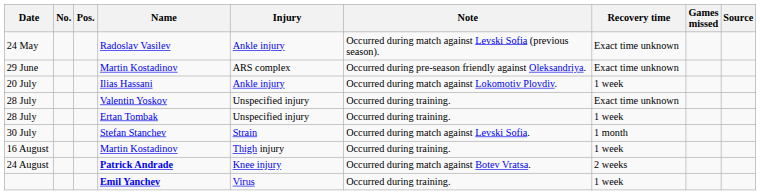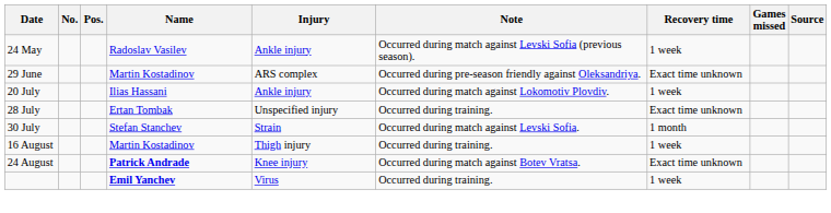 <table class="wikitable">
 <tr>
 <th style="width:70px;">Date</th>
 <th style="width:20px;">No.</th>
 <th style="width:30px;">Pos.</th>
 <th style="width:200px;">Name</th>
 <th style="width:170px;">Injury</th>
 <th style="width:380px;">Note</th>
 <th style="width:140px;">Recovery time</th>
 <th style="width:40px;">Games missed</th>
 <th style="width:20px;">Source</th>
 </tr>
 <tr>
 <td>24 May</td>
 <td></td>
 <td></td>
 <td> <a href='#'>Radoslav Vasilev</a></td>
 <td><a href='#'>Ankle injury</a></td>
 <td>Occurred during match against <a href='#'>Levski Sofia</a> (previous season).</td>
-<td>Exact time unknown</td>
+<td>1 week</td>
 <td></td>
 <td></td>
 </tr>
 <tr>
 <td>29 June</td>
 <td></td>
 <td></td>
 <td> <a href='#'>Martin Kostadinov</a></td>
 <td>ARS complex</td>
 <td>Occurred during pre-season friendly against <a href='#'>Oleksandriya</a>.</td>
 <td>Exact time unknown</td>
 <td></td>
 <td></td>
 </tr>
 <tr>
 <td>20 July</td>
 <td></td>
 <td></td>
 <td> <a href='#'>Ilias Hassani</a></td>
 <td><a href='#'>Ankle injury</a></td>
 <td>Occurred during match against <a href='#'>Lokomotiv Plovdiv</a>.</td>
 <td>1 week</td>
 <td></td>
 <td></td>
 </tr>
 <tr>
 <td>28 July</td>
 <td></td>
 <td></td>
-<td> <a href='#'>Valentin Yoskov</a></td>
+<td> <a href='#'>Ertan Tombak</a></td>
 <td>Unspecified injury</td>
 <td>Occurred during training.</td>
 <td>Exact time unknown</td>
-<td></td>
-<td></td>
-</tr>
-<tr>
-<td>28 July</td>
-<td></td>
-<td></td>
-<td> <a href='#'>Ertan Tombak</a></td>
-<td>Unspecified injury</td>
-<td>Occurred during training.</td>
-<td>1 week</td>
 <td></td>
 <td></td>
 </tr>
 <tr>
 <td>30 July</td>
 <td></td>
 <td></td>
 <td> <a href='#'>Stefan Stanchev</a></td>
 <td><a href='#'>Strain</a></td>
 <td>Occurred during match against <a href='#'>Levski Sofia</a>.</td>
 <td>1 month</td>
 <td></td>
 <td></td>
 </tr>
 <tr>
 <td>16 August</td>
 <td></td>
 <td></td>
 <td> <a href='#'>Martin Kostadinov</a></td>
 <td><a href='#'>Thigh</a> injury</td>
 <td>Occurred during training.</td>
 <td>1 week</td>
 <td></td>
 <td></td>
 </tr>
 <tr>
 <td>24 August</td>
 <td></td>
 <td></td>
 <td> <strong><a href='#'>Patrick Andrade</a></strong></td>
 <td><a href='#'>Knee injury</a></td>
 <td>Occurred during match against <a href='#'>Botev Vratsa</a>.</td>
-<td>2 weeks</td>
+<td>Exact time unknown</td>
 <td></td>
 <td></td>
 </tr>
 <tr>
 <td></td>
 <td></td>
 <td></td>
 <td> <strong><a href='#'>Emil Yanchev</a></strong></td>
 <td><a href='#'>Virus</a></td>
 <td>Occurred during training.</td>
 <td>1 week</td>
 <td></td>
 <td></td>
 </tr>
 </table>
